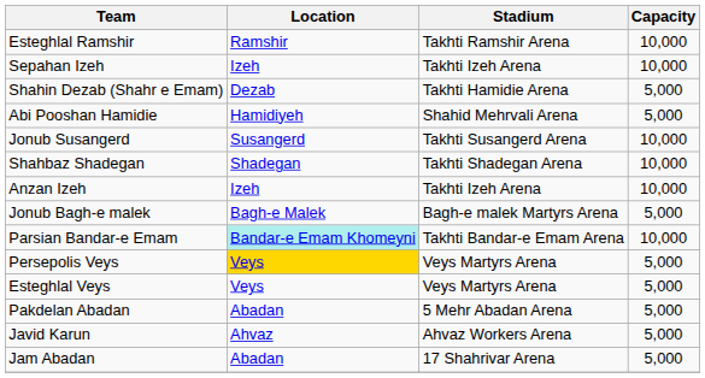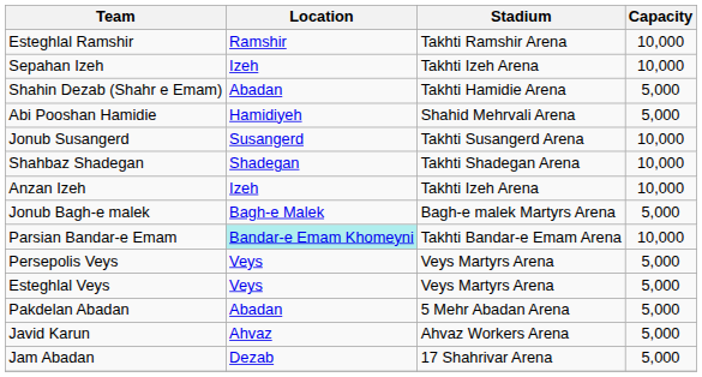 <table class="wikitable sortable">
 <tr>
 <th>Team</th>
 <th>Location</th>
 <th>Stadium</th>
 <th>Capacity</th>
 </tr>
 <tr>
 <td>Esteghlal Ramshir</td>
 <td><a href='#'>Ramshir</a></td>
 <td>Takhti Ramshir Arena</td>
 <td style="text-align:center">10,000</td>
 </tr>
 <tr>
 <td>Sepahan Izeh</td>
 <td><a href='#'>Izeh</a></td>
 <td>Takhti Izeh Arena</td>
 <td style="text-align:center">10,000</td>
 </tr>
 <tr>
 <td>Shahin Dezab (Shahr e Emam)</td>
-<td><a href='#'>Dezab</a></td>
+<td><a href='#'>Abadan</a></td>
 <td>Takhti Hamidie Arena</td>
 <td style="text-align:center">5,000</td>
 </tr>
 <tr>
 <td>Abi Pooshan Hamidie</td>
 <td><a href='#'>Hamidiyeh</a></td>
 <td>Shahid Mehrvali Arena</td>
 <td style="text-align:center">5,000</td>
 </tr>
 <tr>
 <td>Jonub Susangerd</td>
 <td><a href='#'>Susangerd</a></td>
 <td>Takhti Susangerd Arena</td>
 <td style="text-align:center">10,000</td>
 </tr>
 <tr>
 <td>Shahbaz Shadegan</td>
 <td><a href='#'>Shadegan</a></td>
 <td>Takhti Shadegan Arena</td>
 <td style="text-align:center">10,000</td>
 </tr>
 <tr>
 <td>Anzan Izeh</td>
 <td><a href='#'>Izeh</a></td>
 <td>Takhti Izeh Arena</td>
 <td style="text-align:center">10,000</td>
 </tr>
 <tr>
 <td>Jonub Bagh-e malek</td>
 <td><a href='#'>Bagh-e Malek</a></td>
 <td>Bagh-e malek Martyrs Arena</td>
 <td style="text-align:center">5,000</td>
 </tr>
 <tr>
 <td>Parsian Bandar-e Emam</td>
 <td style="background: paleturquoise;"><a href='#'>Bandar-e Emam Khomeyni</a></td>
 <td>Takhti Bandar-e Emam Arena</td>
 <td style="text-align:center">10,000</td>
 </tr>
 <tr>
 <td>Persepolis Veys</td>
-<td style="background: gold;"><a href='#'>Veys</a></td>
+<td><a href='#'>Veys</a></td>
 <td>Veys Martyrs Arena</td>
 <td style="text-align:center">5,000</td>
 </tr>
 <tr>
 <td>Esteghlal Veys</td>
 <td><a href='#'>Veys</a></td>
 <td>Veys Martyrs Arena</td>
 <td style="text-align:center">5,000</td>
 </tr>
 <tr>
 <td>Pakdelan Abadan</td>
 <td><a href='#'>Abadan</a></td>
 <td>5 Mehr Abadan Arena</td>
 <td style="text-align:center">5,000</td>
 </tr>
 <tr>
 <td>Javid Karun</td>
 <td><a href='#'>Ahvaz</a></td>
 <td>Ahvaz Workers Arena</td>
 <td style="text-align:center">5,000</td>
 </tr>
 <tr>
 <td>Jam Abadan</td>
-<td><a href='#'>Abadan</a></td>
+<td><a href='#'>Dezab</a></td>
 <td>17 Shahrivar Arena</td>
 <td style="text-align:center">5,000</td>
 </tr>
 <tr>
 </tr>
 </table>
